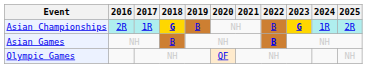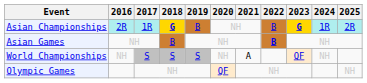 <table class="wikitable" style="font-size: 90%; text-align:center">
 <tr>
 <th>Event</th>
 <th>2016</th>
 <th>2017</th>
 <th>2018</th>
 <th>2019</th>
 <th>2020</th>
 <th>2021</th>
 <th>2022</th>
 <th>2023</th>
 <th>2024</th>
 <th>2025</th>
 </tr>
 <tr>
 <td bgcolor="#ECF2FF"; align="left"><a href='#'>Asian Championships</a></td>
 <td bgcolor=AFEEEE><a href='#'>2R</a></td>
 <td bgcolor=AFEEEE><a href='#'>1R</a></td>
 <td bgcolor=gold><a href='#'><strong>G</strong></a></td>
 <td bgcolor=CD7F32><a href='#'>B</a></td>
 <td colspan="2" style=color:#ccc>NH</td>
 <td bgcolor=CD7F32><a href='#'>B</a></td>
 <td bgcolor=gold><a href='#'><strong>G</strong></a></td>
 <td bgcolor=AFEEEE><a href='#'>1R</a></td>
 <td bgcolor=AFEEEE><a href='#'>2R</a></td>
 </tr>
 <tr>
 <td bgcolor="#ECF2FF"; align="left"><a href='#'>Asian Games</a></td>
 <td colspan="2" style=color:#ccc>NH</td>
 <td bgcolor=CD7F32><a href='#'>B</a></td>
 <td colspan="3" style=color:#ccc>NH</td>
 <td bgcolor=CD7F32><strong><a href='#'>B</a></strong></td>
 <td colspan="3" style=color:#ccc>NH</td>
 </tr>
 <tr>
+<td bgcolor="#ECF2FF"; align="left"><a href='#'>World Championships</a></td>
+<td style=color:#ccc>NH</td>
+<td bgcolor=silver><a href='#'>S</a></td>
+<td bgcolor=silver><a href='#'>S</a></td>
+<td bgcolor=silver><a href='#'>S</a></td>
+<td style=color:#ccc>NH</td>
+<td>A</td>
+<td><a href='#'></a></td>
+<td bgcolor=FFEBCD><a href='#'>QF</a></td>
+<td style=color:#ccc>NH</td>
+<td></td>
+</tr>
+<tr>
 <td bgcolor="#ECF2FF"; align="left"><a href='#'>Olympic Games</a></td>
 <td></td>
 <td colspan="3" style=color:#ccc>NH</td>
 <td bgcolor=FFEBCD><a href='#'>QF</a></td>
 <td colspan="3" style=color:#ccc>NH</td>
 <td></td>
 <td style=color:#ccc>NH</td>
 </tr>
 </table>
